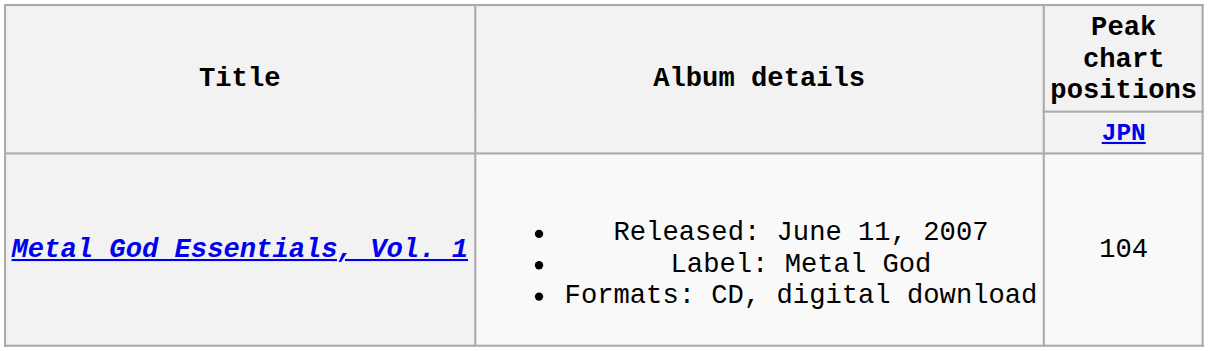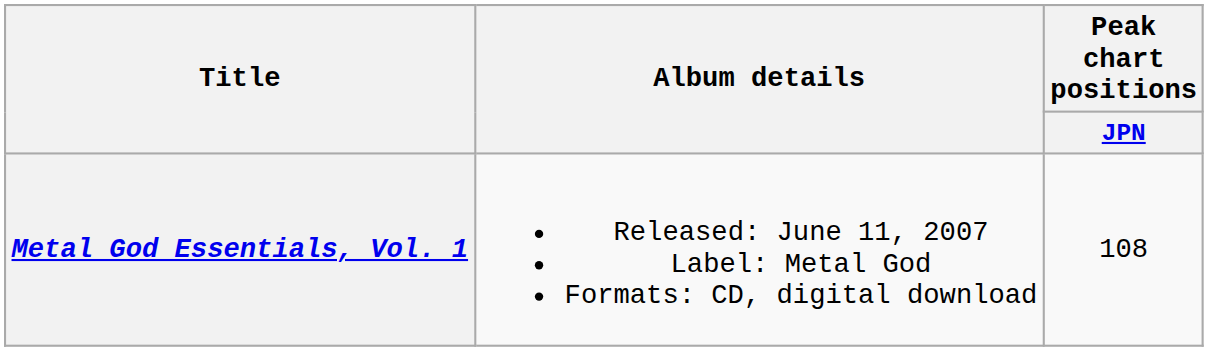 <table class="wikitable plainrowheaders" style="text-align:center;">
 <tr>
 <th scope="col" rowspan="2">Title</th>
 <th scope="col" rowspan="2">Album details</th>
 <th scope="col">Peak chart positions</th>
 </tr>
 <tr>
 <th scope="col" style="width:3em;font-size:90%;"><a href='#'>JPN</a><br></th>
 </tr>
 <tr>
 <th scope="row"><em><a href='#'>Metal God Essentials, Vol. 1</a></em></th>
 <td><br><ul><li>Released: June 11, 2007</li><li>Label: Metal God</li><li>Formats: CD, digital download</li></ul></td>
-<td>104</td>
+<td>108</td>
 </tr>
 </table>
